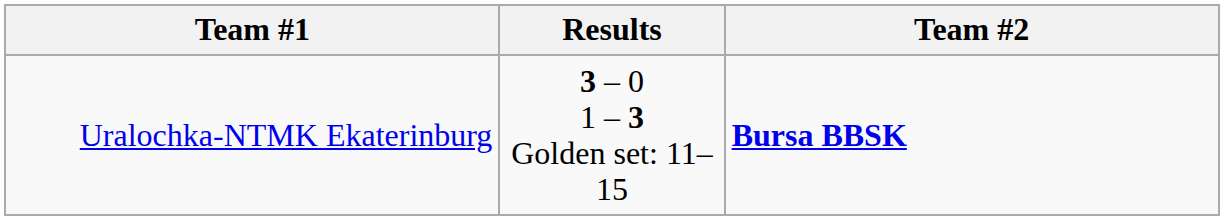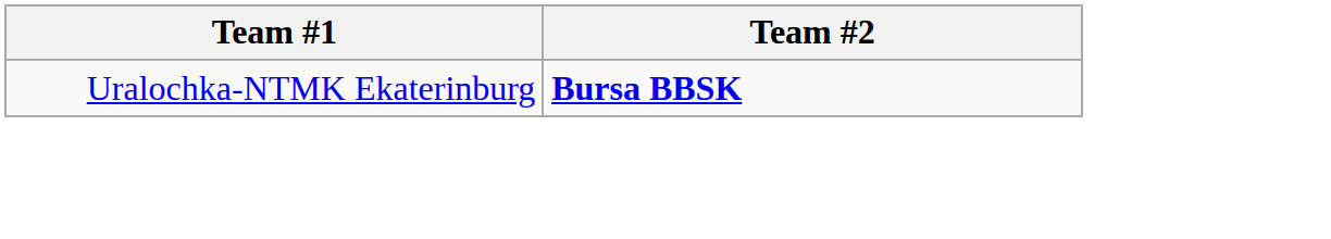 <table class="wikitable" style="border-collapse: collapse;">
 <tr>
 <th align="right" width="240">Team #1</th>
-<th>  Results  </th>
 <th align="left" width="240">Team #2</th>
 </tr>
 <tr>
 <td align="right"><a href='#'>Uralochka-NTMK Ekaterinburg</a> </td>
-<td align="center"><strong>3</strong> – 0 <br> 1 – <strong>3</strong> <br> Golden set: 11–15</td>
 <td> <strong><a href='#'>Bursa BBSK</a></strong></td>
 </tr>
 </table>
